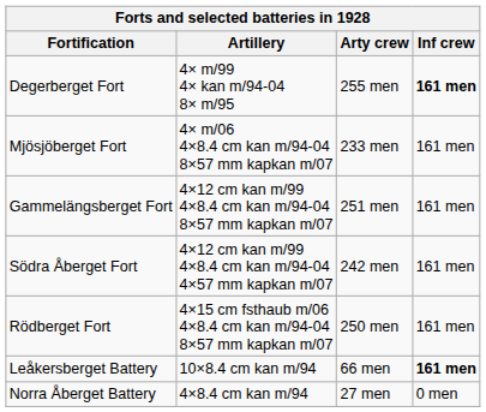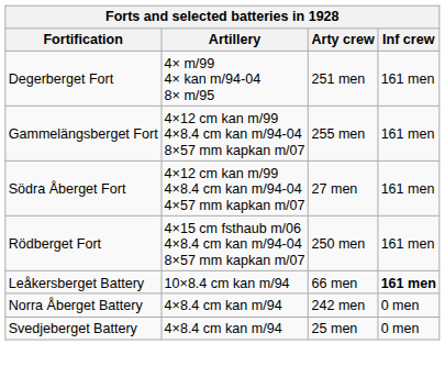 <table class="wikitable" style="float: right; clear: right; font-size: 80%; margin-left: 10px; margin-right: 0px;">
 <tr>
 <th colspan="4">Forts and selected batteries in 1928</th>
 </tr>
 <tr>
 <th>Fortification</th>
 <th>Artillery</th>
 <th>Arty crew</th>
 <th>Inf crew</th>
 </tr>
 <tr>
 <td>Degerberget Fort</td>
 <td>4×  m/99<br>4× kan m/94-04<br>8×  m/95</td>
-<td>255 men</td>
-<td><strong>161 men</strong></td>
-</tr>
-<tr>
-<td>Mjösjöberget Fort</td>
-<td>4×  m/06<br>4×8.4 cm kan m/94-04<br>8×57 mm kapkan m/07</td>
-<td>233 men</td>
+<td>251 men</td>
 <td>161 men</td>
 </tr>
 <tr>
 <td>Gammelängsberget Fort</td>
 <td>4×12 cm kan m/99<br>4×8.4 cm kan m/94-04<br>8×57 mm kapkan m/07</td>
-<td>251 men</td>
+<td>255 men</td>
 <td>161 men</td>
 </tr>
 <tr>
 <td>Södra Åberget Fort</td>
 <td>4×12 cm kan m/99<br>4×8.4 cm kan m/94-04<br>4×57 mm kapkan m/07</td>
-<td>242 men</td>
+<td>27 men</td>
 <td>161 men</td>
 </tr>
 <tr>
 <td>Rödberget Fort</td>
 <td>4×15 cm fsthaub m/06<br>4×8.4 cm kan m/94-04<br>8×57 mm kapkan m/07</td>
 <td>250 men</td>
 <td>161 men</td>
 </tr>
 <tr>
 <td>Leåkersberget Battery</td>
 <td>10×8.4 cm kan m/94</td>
 <td>66 men</td>
 <td><strong>161 men</strong></td>
 </tr>
 <tr>
 <td>Norra Åberget Battery</td>
 <td>4×8.4 cm kan m/94</td>
-<td>27 men</td>
+<td>242 men</td>
+<td>0 men</td>
+</tr>
+<tr>
+<td>Svedjeberget Battery</td>
+<td>4×8.4 cm kan m/94</td>
+<td>25 men</td>
 <td>0 men</td>
 </tr>
 </table>
